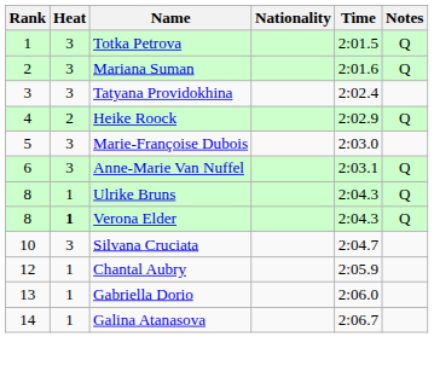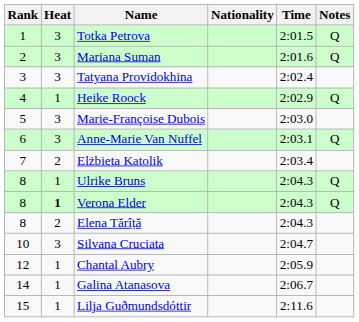 <table class="wikitable sortable" style="text-align:center">
 <tr>
 <th>Rank</th>
 <th>Heat</th>
 <th>Name</th>
 <th>Nationality</th>
 <th>Time</th>
 <th>Notes</th>
 </tr>
 <tr bgcolor=ccffcc>
 <td>1</td>
 <td>3</td>
 <td align="left"><a href='#'>Totka Petrova</a></td>
 <td align=left></td>
 <td>2:01.5</td>
 <td>Q</td>
 </tr>
 <tr bgcolor=ccffcc>
 <td>2</td>
 <td>3</td>
 <td align="left"><a href='#'>Mariana Suman</a></td>
 <td align=left></td>
 <td>2:01.6</td>
 <td>Q</td>
 </tr>
 <tr>
 <td>3</td>
 <td>3</td>
 <td align="left"><a href='#'>Tatyana Providokhina</a></td>
 <td align=left></td>
 <td>2:02.4</td>
 <td></td>
 </tr>
 <tr bgcolor=ccffcc>
 <td>4</td>
-<td>2</td>
+<td>1</td>
 <td align="left"><a href='#'>Heike Roock</a></td>
 <td align=left></td>
 <td>2:02.9</td>
 <td>Q</td>
 </tr>
 <tr>
 <td>5</td>
 <td>3</td>
 <td align="left"><a href='#'>Marie-Françoise Dubois</a></td>
 <td align=left></td>
 <td>2:03.0</td>
 <td></td>
 </tr>
 <tr bgcolor=ccffcc>
 <td>6</td>
 <td>3</td>
 <td align="left"><a href='#'>Anne-Marie Van Nuffel</a></td>
 <td align=left></td>
 <td>2:03.1</td>
 <td>Q</td>
 </tr>
+<tr>
+<td>7</td>
+<td>2</td>
+<td align="left"><a href='#'>Elżbieta Katolik</a></td>
+<td align=left></td>
+<td>2:03.4</td>
+<td></td>
+</tr>
 <tr bgcolor=ccffcc>
 <td>8</td>
 <td>1</td>
 <td align="left"><a href='#'>Ulrike Bruns</a></td>
 <td align=left></td>
 <td>2:04.3</td>
 <td>Q</td>
 </tr>
 <tr bgcolor=ccffcc>
 <td>8</td>
 <td><strong>1</strong></td>
 <td align="left"><a href='#'>Verona Elder</a></td>
 <td align=left></td>
 <td>2:04.3</td>
 <td>Q</td>
+</tr>
+<tr>
+<td>8</td>
+<td>2</td>
+<td align="left"><a href='#'>Elena Tărîță</a></td>
+<td align=left></td>
+<td>2:04.3</td>
+<td></td>
 </tr>
 <tr>
 <td>10</td>
 <td>3</td>
 <td align="left"><a href='#'>Silvana Cruciata</a></td>
 <td align=left></td>
 <td>2:04.7</td>
 <td></td>
 </tr>
 <tr>
 <td>12</td>
 <td>1</td>
 <td align="left"><a href='#'>Chantal Aubry</a></td>
 <td align=left></td>
 <td>2:05.9</td>
 <td></td>
 </tr>
 <tr>
-<td>13</td>
-<td>1</td>
-<td align="left"><a href='#'>Gabriella Dorio</a></td>
-<td align=left></td>
-<td>2:06.0</td>
-<td></td>
-</tr>
-<tr>
 <td>14</td>
 <td>1</td>
 <td align="left"><a href='#'>Galina Atanasova</a></td>
 <td align=left></td>
 <td>2:06.7</td>
 <td></td>
 </tr>
+<tr>
+<td>15</td>
+<td>1</td>
+<td align="left"><a href='#'>Lilja Guðmundsdóttir</a></td>
+<td align=left></td>
+<td>2:11.6</td>
+<td></td>
+</tr>
 </table>
